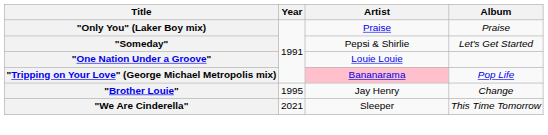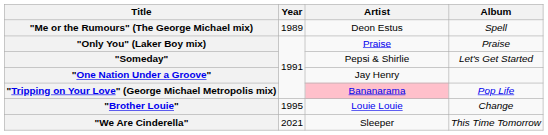 <table class="wikitable plainrowheaders" style="text-align:center;">
 <tr>
 <th scope="col">Title</th>
 <th scope="col">Year</th>
 <th scope="col" style="width:14em;">Artist</th>
 <th scope="col">Album</th>
+</tr>
+<tr>
+<th scope="row">"Me or the Rumours" (The George Michael mix)</th>
+<td>1989</td>
+<td>Deon Estus</td>
+<td><em>Spell</em></td>
 </tr>
 <tr>
 <th scope="row">"Only You" (Laker Boy mix)</th>
 <td rowspan="4">1991</td>
 <td><a href='#'>Praise</a></td>
 <td><em>Praise</em></td>
 </tr>
 <tr>
 <th scope="row">"Someday"</th>
 <td>Pepsi & Shirlie</td>
 <td><em>Let's Get Started</em></td>
 </tr>
 <tr>
 <th scope="row">"<a href='#'>One Nation Under a Groove</a>"</th>
-<td><a href='#'>Louie Louie</a></td>
+<td>Jay Henry</td>
 <td></td>
 </tr>
 <tr>
 <th scope="row">"<a href='#'>Tripping on Your Love</a>" (George Michael Metropolis mix)</th>
 <td style="background: pink;"><a href='#'>Bananarama</a></td>
 <td><em><a href='#'>Pop Life</a></em></td>
 </tr>
 <tr>
 <th scope="row">"<a href='#'>Brother Louie</a>"</th>
 <td>1995</td>
-<td>Jay Henry</td>
+<td><a href='#'>Louie Louie</a></td>
 <td><em>Change</em></td>
 </tr>
 <tr>
 <th scope="row">"We Are Cinderella"</th>
 <td>2021</td>
 <td>Sleeper</td>
 <td><em>This Time Tomorrow</em></td>
 </tr>
 </table>
